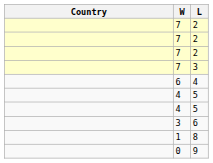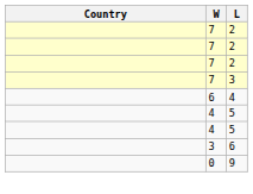 <table class="wikitable">
 <tr>
 <th bgcolor="#efefef" width="250">Country</th>
 <th bgcolor="#efefef" width="20">W</th>
 <th bgcolor="#efefef" width="20">L</th>
 </tr>
 <tr bgcolor=ffffcc>
 <td></td>
 <td>7</td>
 <td>2</td>
 </tr>
 <tr bgcolor=ffffcc>
 <td></td>
 <td>7</td>
 <td>2</td>
 </tr>
 <tr bgcolor=ffffcc>
 <td></td>
 <td>7</td>
 <td>2</td>
 </tr>
 <tr bgcolor=ffffcc>
 <td></td>
 <td>7</td>
 <td>3</td>
 </tr>
 <tr>
 <td></td>
 <td>6</td>
 <td>4</td>
 </tr>
 <tr>
 <td></td>
 <td>4</td>
 <td>5</td>
 </tr>
 <tr>
 <td></td>
 <td>4</td>
 <td>5</td>
 </tr>
 <tr>
 <td></td>
 <td>3</td>
 <td>6</td>
 </tr>
 <tr>
 <td></td>
-<td>1</td>
-<td>8</td>
-</tr>
-<tr>
-<td></td>
 <td>0</td>
 <td>9</td>
 </tr>
 </table>
